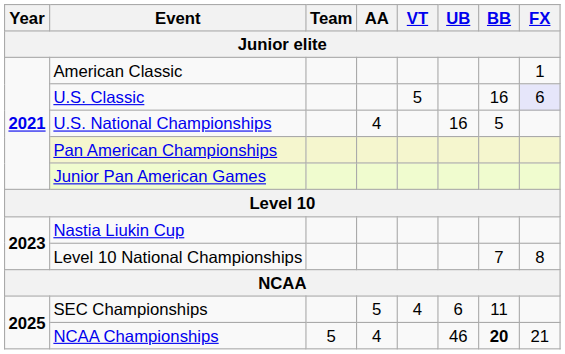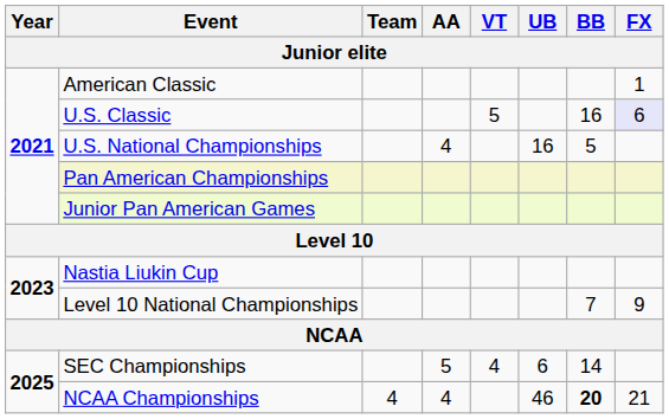 <table class="wikitable" style="text-align:center; font-size:95%;">
 <tr>
 <th align=center>Year</th>
 <th align=center>Event</th>
 <th style="width:30px;">Team</th>
 <th style="width:30px;">AA</th>
 <th style="width:30px;"><a href='#'>VT</a></th>
 <th style="width:30px;"><a href='#'>UB</a></th>
 <th style="width:30px;"><a href='#'>BB</a></th>
 <th style="width:30px;"><a href='#'>FX</a></th>
 </tr>
 <tr>
 <th colspan="8"><strong>Junior elite</strong></th>
 </tr>
 <tr>
 <td rowspan="5"><strong><a href='#'>2021</a></strong></td>
 <td align=left>American Classic</td>
 <td></td>
 <td></td>
 <td></td>
 <td></td>
 <td></td>
 <td>1</td>
 </tr>
 <tr>
 <td align=left><a href='#'>U.S. Classic</a></td>
 <td></td>
 <td></td>
 <td>5</td>
 <td></td>
 <td>16</td>
 <td style="background: lavender;">6</td>
 </tr>
 <tr>
 <td align=left><a href='#'>U.S. National Championships</a></td>
 <td></td>
 <td>4</td>
 <td></td>
 <td>16</td>
 <td>5</td>
 <td></td>
 </tr>
 <tr bgcolor=#F5F6CE>
 <td align=left><a href='#'>Pan American Championships</a></td>
 <td></td>
 <td></td>
 <td></td>
 <td></td>
 <td></td>
 <td></td>
 </tr>
 <tr bgcolor=#f0fccf>
 <td align=left><a href='#'>Junior Pan American Games</a></td>
 <td></td>
 <td></td>
 <td></td>
 <td></td>
 <td></td>
 <td></td>
 </tr>
 <tr>
 <th colspan="8">Level 10</th>
 </tr>
 <tr>
 <td rowspan="2"><strong>2023</strong></td>
 <td align=left><a href='#'>Nastia Liukin Cup</a></td>
 <td></td>
 <td></td>
 <td></td>
 <td></td>
 <td></td>
 <td></td>
 </tr>
 <tr>
 <td align=left>Level 10 National Championships</td>
 <td></td>
 <td></td>
 <td></td>
 <td></td>
 <td>7</td>
-<td>8</td>
+<td>9</td>
 </tr>
 <tr>
 <th colspan="8">NCAA</th>
 </tr>
 <tr>
 <td rowspan="2"><strong>2025</strong></td>
 <td align=left>SEC Championships</td>
 <td></td>
 <td>5</td>
 <td>4</td>
 <td>6</td>
-<td>11</td>
+<td>14</td>
 <td></td>
 </tr>
 <tr>
 <td align=left><a href='#'>NCAA Championships</a></td>
-<td>5</td>
+<td>4</td>
 <td>4</td>
 <td></td>
 <td>46</td>
 <td><strong>20</strong></td>
 <td>21</td>
 </tr>
 </table>
